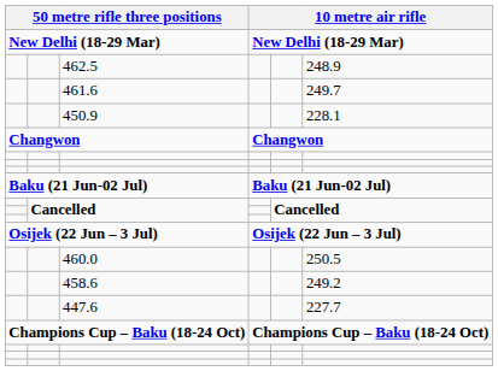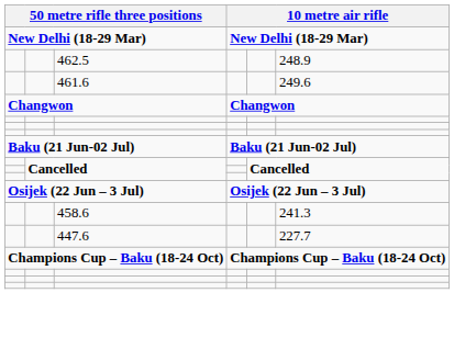 <table class="wikitable">
 <tr>
 <th colspan="3"><a href='#'>50 metre rifle three positions</a></th>
 <th colspan="3"><a href='#'>10 metre air rifle</a></th>
 </tr>
 <tr>
 <td colspan="3"><strong><a href='#'>New Delhi</a>  (18-29 Mar)</strong></td>
 <td colspan="3"><strong><a href='#'>New Delhi</a>  (18-29 Mar)</strong></td>
 </tr>
 <tr>
 <td></td>
 <td></td>
 <td>462.5</td>
 <td></td>
 <td></td>
 <td>248.9</td>
 </tr>
 <tr>
 <td></td>
 <td></td>
 <td>461.6</td>
 <td></td>
 <td></td>
-<td>249.7</td>
-</tr>
-<tr>
-<td></td>
-<td></td>
-<td>450.9</td>
-<td></td>
-<td></td>
-<td>228.1</td>
+<td>249.6</td>
 </tr>
 <tr>
 <td colspan="3"><strong><a href='#'>Changwon</a></strong> <strong></strong></td>
 <td colspan="3"><strong><a href='#'>Changwon</a></strong> <strong></strong></td>
 </tr>
 <tr>
 <td></td>
 <td></td>
 <td></td>
 <td></td>
 <td></td>
 <td></td>
 </tr>
 <tr>
 <td></td>
 <td></td>
 <td></td>
 <td></td>
 <td></td>
 <td></td>
 </tr>
 <tr>
 <td></td>
 <td></td>
 <td></td>
 <td></td>
 <td></td>
 <td></td>
 </tr>
 <tr>
 <td colspan="3"><strong><a href='#'>Baku</a>  (21 Jun-02 Jul)</strong></td>
 <td colspan="3"><strong><a href='#'>Baku</a>  (21 Jun-02 Jul)</strong></td>
 </tr>
 <tr>
 <td></td>
 <td colspan="2" rowspan="3"><strong>Cancelled</strong></td>
 <td></td>
 <td colspan="2" rowspan="3"><strong>Cancelled</strong></td>
 </tr>
 <tr>
 <td></td>
 <td></td>
 </tr>
 <tr>
 <td></td>
 <td></td>
 </tr>
 <tr>
 <td colspan="3"><strong><a href='#'>Osijek</a>  (22 Jun – 3 Jul) </strong></td>
 <td colspan="3"><strong><a href='#'>Osijek</a>  (22 Jun – 3 Jul) </strong></td>
 </tr>
 <tr>
 <td></td>
 <td></td>
-<td>460.0</td>
-<td></td>
-<td></td>
-<td>250.5</td>
-</tr>
-<tr>
-<td></td>
-<td></td>
 <td>458.6</td>
 <td></td>
 <td></td>
-<td>249.2</td>
+<td>241.3</td>
 </tr>
 <tr>
 <td></td>
 <td></td>
 <td>447.6</td>
 <td></td>
 <td></td>
 <td>227.7</td>
 </tr>
 <tr>
 <td colspan="3"><strong>Champions Cup – <a href='#'>Baku</a>  (18-24 Oct)</strong></td>
 <td colspan="3"><strong>Champions Cup – <a href='#'>Baku</a>  (18-24 Oct)</strong></td>
 </tr>
 <tr>
 <td></td>
 <td></td>
 <td></td>
 <td></td>
 <td></td>
 <td></td>
 </tr>
 <tr>
 <td></td>
 <td></td>
 <td></td>
 <td></td>
 <td></td>
 <td></td>
 </tr>
 <tr>
 <td></td>
 <td></td>
 <td></td>
 <td></td>
 <td></td>
 <td></td>
 </tr>
 </table>
